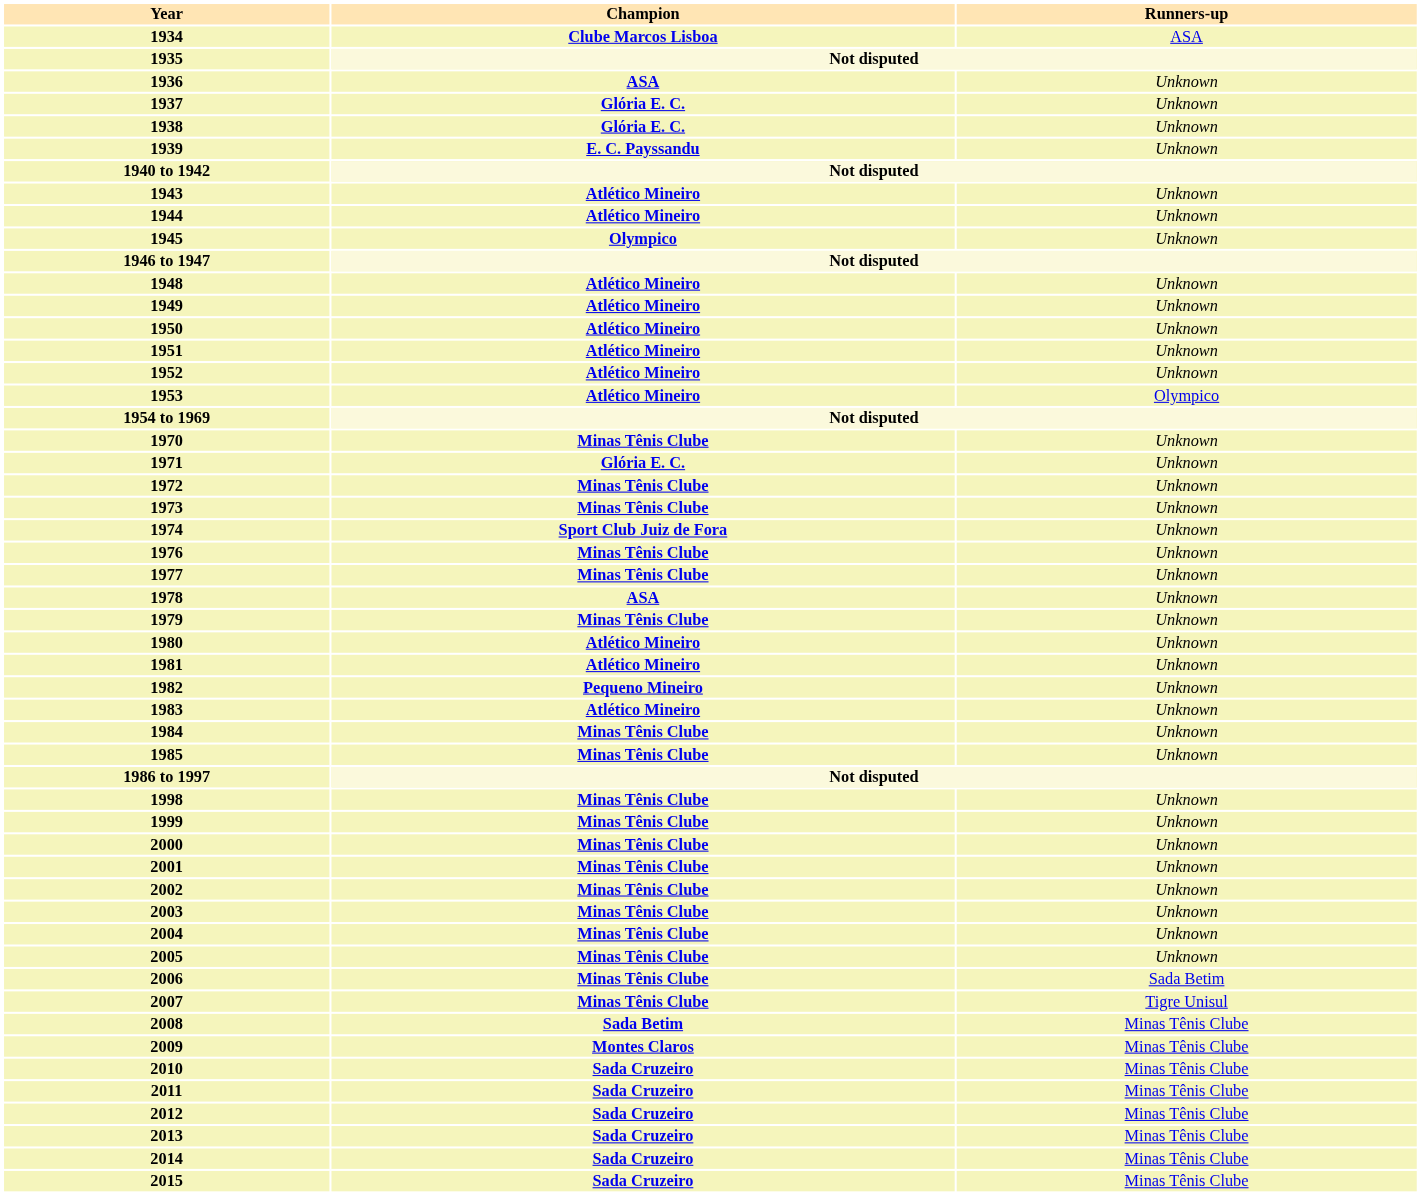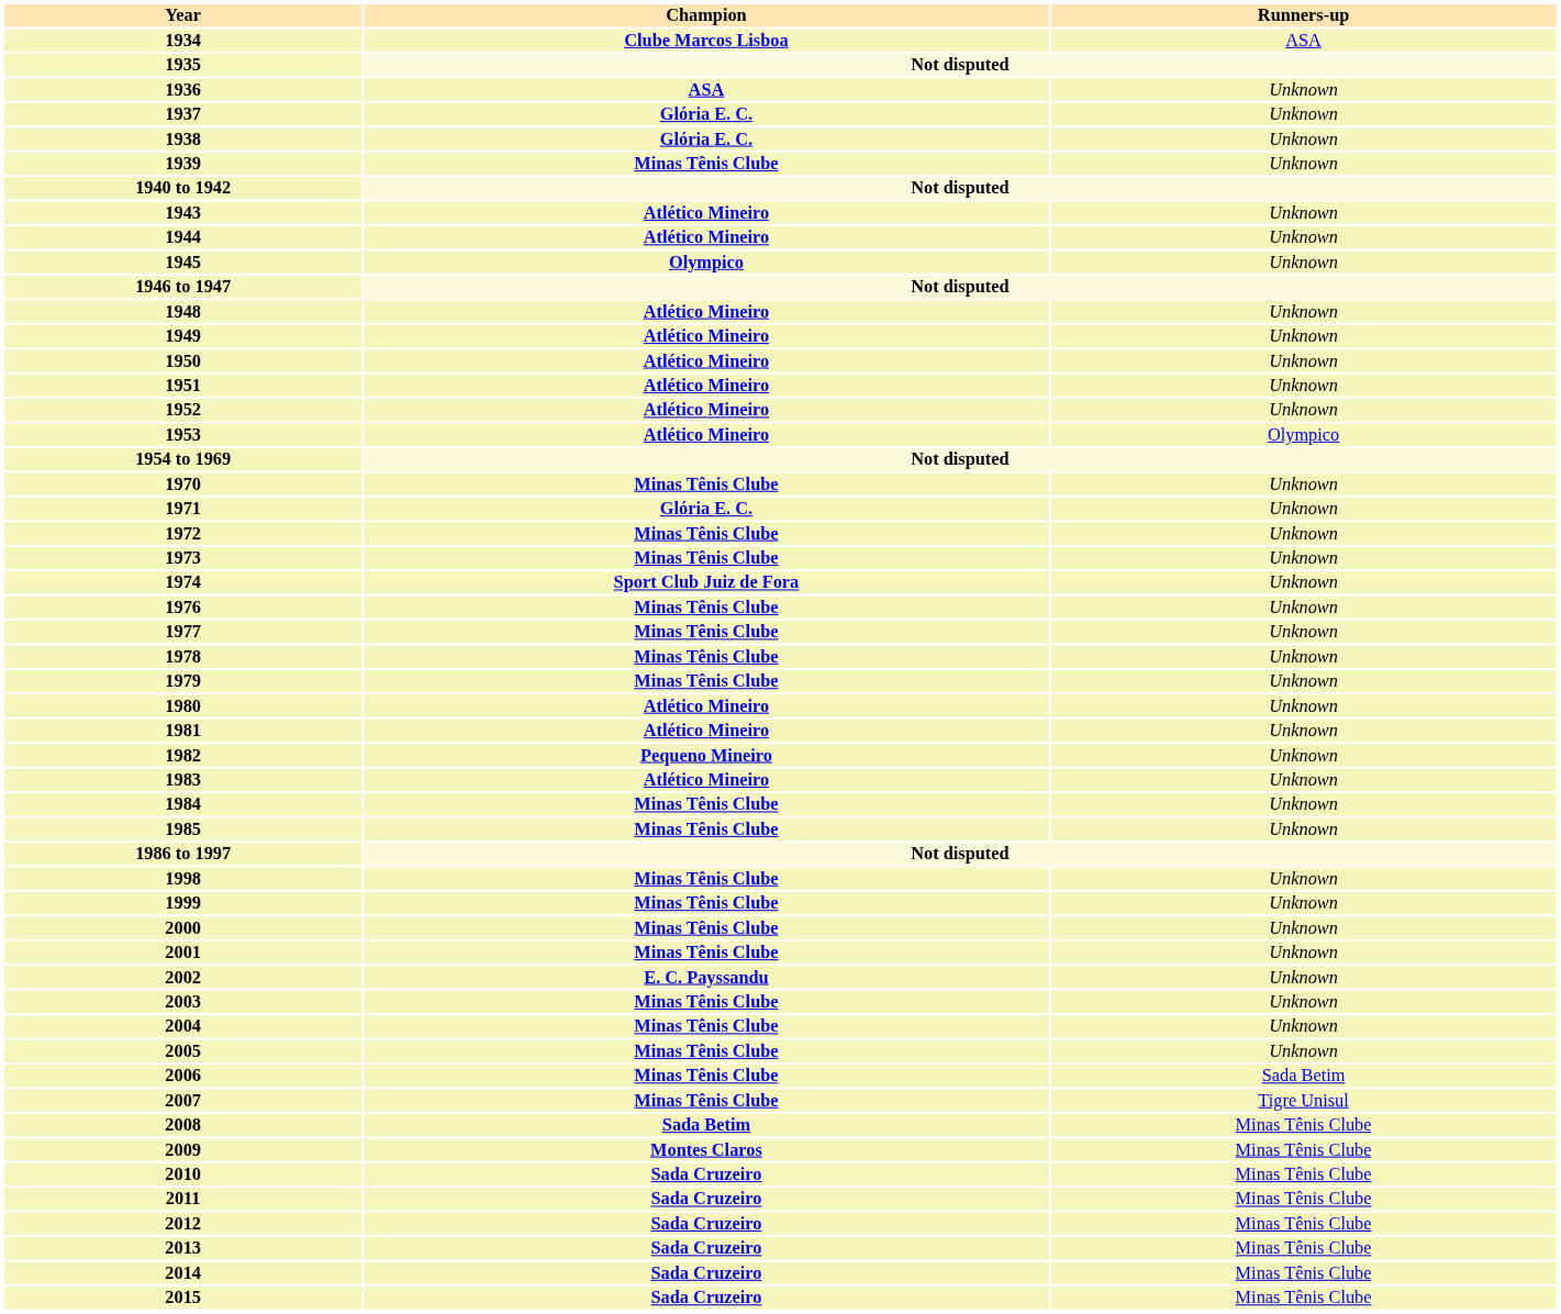 <table width=70%>
 <tr>
 <th bgcolor=#ffe5b4>Year</th>
 <th bgcolor=#ffe5b4>Champion</th>
 <th bgcolor=#ffe5b4>Runners-up</th>
 </tr>
 <tr align=center bgcolor=#f5f5bc>
 <td><strong>1934</strong></td>
 <td><strong><a href='#'>Clube Marcos Lisboa</a></strong></td>
 <td><a href='#'>ASA</a></td>
 </tr>
 <tr align=center bgcolor=#f5f5bc>
 <td><strong>1935</strong></td>
 <td colspan="2" bgcolor=#FBF9DC><strong>Not disputed</strong></td>
 </tr>
 <tr align=center bgcolor=#f5f5bc>
 <td><strong>1936</strong></td>
 <td><strong><a href='#'>ASA</a></strong></td>
 <td><em>Unknown</em></td>
 </tr>
 <tr align=center bgcolor=#f5f5bc>
 <td><strong>1937</strong></td>
 <td><strong><a href='#'>Glória E. C.</a></strong></td>
 <td><em>Unknown</em></td>
 </tr>
 <tr align=center bgcolor=#f5f5bc>
 <td><strong>1938</strong></td>
 <td><strong><a href='#'>Glória E. C.</a></strong></td>
 <td><em>Unknown</em></td>
 </tr>
 <tr align=center bgcolor=#f5f5bc>
 <td><strong>1939</strong></td>
-<td><strong><a href='#'>E. C. Payssandu</a></strong></td>
+<td><strong><a href='#'>Minas Tênis Clube</a></strong></td>
 <td><em>Unknown</em></td>
 </tr>
 <tr align=center bgcolor=#f5f5bc>
 <td><strong>1940 to 1942</strong></td>
 <td colspan="2" bgcolor=#FBF9DC><strong>Not disputed</strong></td>
 </tr>
 <tr align=center bgcolor=#f5f5bc>
 <td><strong>1943</strong></td>
 <td><strong><a href='#'>Atlético Mineiro</a></strong></td>
 <td><em>Unknown</em></td>
 </tr>
 <tr align=center bgcolor=#f5f5bc>
 <td><strong>1944</strong></td>
 <td><strong><a href='#'>Atlético Mineiro</a></strong></td>
 <td><em>Unknown</em></td>
 </tr>
 <tr align=center bgcolor=#f5f5bc>
 <td><strong>1945</strong></td>
 <td><strong><a href='#'>Olympico</a></strong></td>
 <td><em>Unknown</em></td>
 </tr>
 <tr align=center bgcolor=#f5f5bc>
 <td><strong>1946 to 1947</strong></td>
 <td colspan="2" bgcolor=#FBF9DC><strong>Not disputed</strong></td>
 </tr>
 <tr align=center bgcolor=#f5f5bc>
 <td><strong>1948</strong></td>
 <td><strong><a href='#'>Atlético Mineiro</a></strong></td>
 <td><em>Unknown</em></td>
 </tr>
 <tr align=center bgcolor=#f5f5bc>
 <td><strong>1949</strong></td>
 <td><strong><a href='#'>Atlético Mineiro</a></strong></td>
 <td><em>Unknown</em></td>
 </tr>
 <tr align=center bgcolor=#f5f5bc>
 <td><strong>1950</strong></td>
 <td><strong><a href='#'>Atlético Mineiro</a></strong></td>
 <td><em>Unknown</em></td>
 </tr>
 <tr align=center bgcolor=#f5f5bc>
 <td><strong>1951</strong></td>
 <td><strong><a href='#'>Atlético Mineiro</a></strong></td>
 <td><em>Unknown</em></td>
 </tr>
 <tr align=center bgcolor=#f5f5bc>
 <td><strong>1952</strong></td>
 <td><strong><a href='#'>Atlético Mineiro</a></strong></td>
 <td><em>Unknown</em></td>
 </tr>
 <tr align=center bgcolor=#f5f5bc>
 <td><strong>1953</strong></td>
 <td><strong><a href='#'>Atlético Mineiro</a></strong></td>
 <td><a href='#'>Olympico</a></td>
 </tr>
 <tr align=center bgcolor=#f5f5bc>
 <td><strong>1954 to 1969</strong></td>
 <td colspan="2" bgcolor=#FBF9DC><strong>Not disputed</strong></td>
 </tr>
 <tr align=center bgcolor=#f5f5bc>
 <td><strong>1970</strong></td>
 <td><strong><a href='#'>Minas Tênis Clube</a></strong></td>
 <td><em>Unknown</em></td>
 </tr>
 <tr align=center bgcolor=#f5f5bc>
 <td><strong>1971</strong></td>
 <td><strong><a href='#'>Glória E. C.</a></strong></td>
 <td><em>Unknown</em></td>
 </tr>
 <tr align=center bgcolor=#f5f5bc>
 <td><strong>1972</strong></td>
 <td><strong><a href='#'>Minas Tênis Clube</a></strong></td>
 <td><em>Unknown</em></td>
 </tr>
 <tr align=center bgcolor=#f5f5bc>
 <td><strong>1973</strong></td>
 <td><strong><a href='#'>Minas Tênis Clube</a></strong></td>
 <td><em>Unknown</em></td>
 </tr>
 <tr align=center bgcolor=#f5f5bc>
 <td><strong>1974</strong></td>
 <td><strong><a href='#'>Sport Club Juiz de Fora</a></strong></td>
 <td><em>Unknown</em></td>
 </tr>
 <tr align=center bgcolor=#f5f5bc>
 <td><strong>1976</strong></td>
 <td><strong><a href='#'>Minas Tênis Clube</a></strong></td>
 <td><em>Unknown</em></td>
 </tr>
 <tr align=center bgcolor=#f5f5bc>
 <td><strong>1977</strong></td>
 <td><strong><a href='#'>Minas Tênis Clube</a></strong></td>
 <td><em>Unknown</em></td>
 </tr>
 <tr align=center bgcolor=#f5f5bc>
 <td><strong>1978</strong></td>
-<td><strong><a href='#'>ASA</a></strong></td>
+<td><strong><a href='#'>Minas Tênis Clube</a></strong></td>
 <td><em>Unknown</em></td>
 </tr>
 <tr align=center bgcolor=#f5f5bc>
 <td><strong>1979</strong></td>
 <td><strong><a href='#'>Minas Tênis Clube</a></strong></td>
 <td><em>Unknown</em></td>
 </tr>
 <tr align=center bgcolor=#f5f5bc>
 <td><strong>1980</strong></td>
 <td><strong><a href='#'>Atlético Mineiro</a></strong></td>
 <td><em>Unknown</em></td>
 </tr>
 <tr align=center bgcolor=#f5f5bc>
 <td><strong>1981</strong></td>
 <td><strong><a href='#'>Atlético Mineiro</a></strong></td>
 <td><em>Unknown</em></td>
 </tr>
 <tr align=center bgcolor=#f5f5bc>
 <td><strong>1982</strong></td>
 <td><strong><a href='#'>Pequeno Mineiro</a></strong></td>
 <td><em>Unknown</em></td>
 </tr>
 <tr align=center bgcolor=#f5f5bc>
 <td><strong>1983</strong></td>
 <td><strong><a href='#'>Atlético Mineiro</a></strong></td>
 <td><em>Unknown</em></td>
 </tr>
 <tr align=center bgcolor=#f5f5bc>
 <td><strong>1984</strong></td>
 <td><strong><a href='#'>Minas Tênis Clube</a></strong></td>
 <td><em>Unknown</em></td>
 </tr>
 <tr align=center bgcolor=#f5f5bc>
 <td><strong>1985</strong></td>
 <td><strong><a href='#'>Minas Tênis Clube</a></strong></td>
 <td><em>Unknown</em></td>
 </tr>
 <tr align=center bgcolor=#f5f5bc>
 <td><strong>1986 to 1997</strong></td>
 <td colspan="2" bgcolor=#FBF9DC><strong>Not disputed</strong></td>
 </tr>
 <tr align=center bgcolor=#f5f5bc>
 <td><strong>1998</strong></td>
 <td><strong><a href='#'>Minas Tênis Clube</a></strong></td>
 <td><em>Unknown</em></td>
 </tr>
 <tr align=center bgcolor=#f5f5bc>
 <td><strong>1999</strong></td>
 <td><strong><a href='#'>Minas Tênis Clube</a></strong></td>
 <td><em>Unknown</em></td>
 </tr>
 <tr align=center bgcolor=#f5f5bc>
 <td><strong>2000</strong></td>
 <td><strong><a href='#'>Minas Tênis Clube</a></strong></td>
 <td><em>Unknown</em></td>
 </tr>
 <tr align=center bgcolor=#f5f5bc>
 <td><strong>2001</strong></td>
 <td><strong><a href='#'>Minas Tênis Clube</a></strong></td>
 <td><em>Unknown</em></td>
 </tr>
 <tr align=center bgcolor=#f5f5bc>
 <td><strong>2002</strong></td>
-<td><strong><a href='#'>Minas Tênis Clube</a></strong></td>
+<td><strong><a href='#'>E. C. Payssandu</a></strong></td>
 <td><em>Unknown</em></td>
 </tr>
 <tr align=center bgcolor=#f5f5bc>
 <td><strong>2003</strong></td>
 <td><strong><a href='#'>Minas Tênis Clube</a></strong></td>
 <td><em>Unknown</em></td>
 </tr>
 <tr align=center bgcolor=#f5f5bc>
 <td><strong>2004</strong></td>
 <td><strong><a href='#'>Minas Tênis Clube</a></strong></td>
 <td><em>Unknown</em></td>
 </tr>
 <tr align=center bgcolor=#f5f5bc>
 <td><strong>2005</strong></td>
 <td><strong><a href='#'>Minas Tênis Clube</a></strong></td>
 <td><em>Unknown</em></td>
 </tr>
 <tr align=center bgcolor=#f5f5bc>
 <td><strong>2006</strong></td>
 <td><strong><a href='#'>Minas Tênis Clube</a></strong></td>
 <td><a href='#'>Sada Betim</a></td>
 </tr>
 <tr align=center bgcolor=#f5f5bc>
 <td><strong>2007</strong></td>
 <td><strong><a href='#'>Minas Tênis Clube</a></strong></td>
 <td><a href='#'>Tigre Unisul</a></td>
 </tr>
 <tr align=center bgcolor=#f5f5bc>
 <td><strong>2008</strong></td>
 <td><strong><a href='#'>Sada Betim</a></strong></td>
 <td><a href='#'>Minas Tênis Clube</a></td>
 </tr>
 <tr align=center bgcolor=#f5f5bc>
 <td><strong>2009</strong></td>
 <td><strong><a href='#'>Montes Claros</a></strong></td>
 <td><a href='#'>Minas Tênis Clube</a></td>
 </tr>
 <tr align=center bgcolor=#f5f5bc>
 <td><strong>2010</strong></td>
 <td><strong><a href='#'>Sada Cruzeiro</a></strong></td>
 <td><a href='#'>Minas Tênis Clube</a></td>
 </tr>
 <tr align=center bgcolor=#f5f5bc>
 <td><strong>2011</strong></td>
 <td><strong><a href='#'>Sada Cruzeiro</a></strong></td>
 <td><a href='#'>Minas Tênis Clube</a></td>
 </tr>
 <tr align=center bgcolor=#f5f5bc>
 <td><strong>2012</strong></td>
 <td><strong><a href='#'>Sada Cruzeiro</a></strong></td>
 <td><a href='#'>Minas Tênis Clube</a></td>
 </tr>
 <tr align=center bgcolor=#f5f5bc>
 <td><strong>2013</strong></td>
 <td><strong><a href='#'>Sada Cruzeiro</a></strong></td>
 <td><a href='#'>Minas Tênis Clube</a></td>
 </tr>
 <tr align=center bgcolor=#f5f5bc>
 <td><strong>2014</strong></td>
 <td><strong><a href='#'>Sada Cruzeiro</a></strong></td>
 <td><a href='#'>Minas Tênis Clube</a></td>
 </tr>
 <tr align=center bgcolor=#f5f5bc>
 <td><strong>2015</strong></td>
 <td><strong><a href='#'>Sada Cruzeiro</a></strong></td>
 <td><a href='#'>Minas Tênis Clube</a></td>
 </tr>
 </table>
